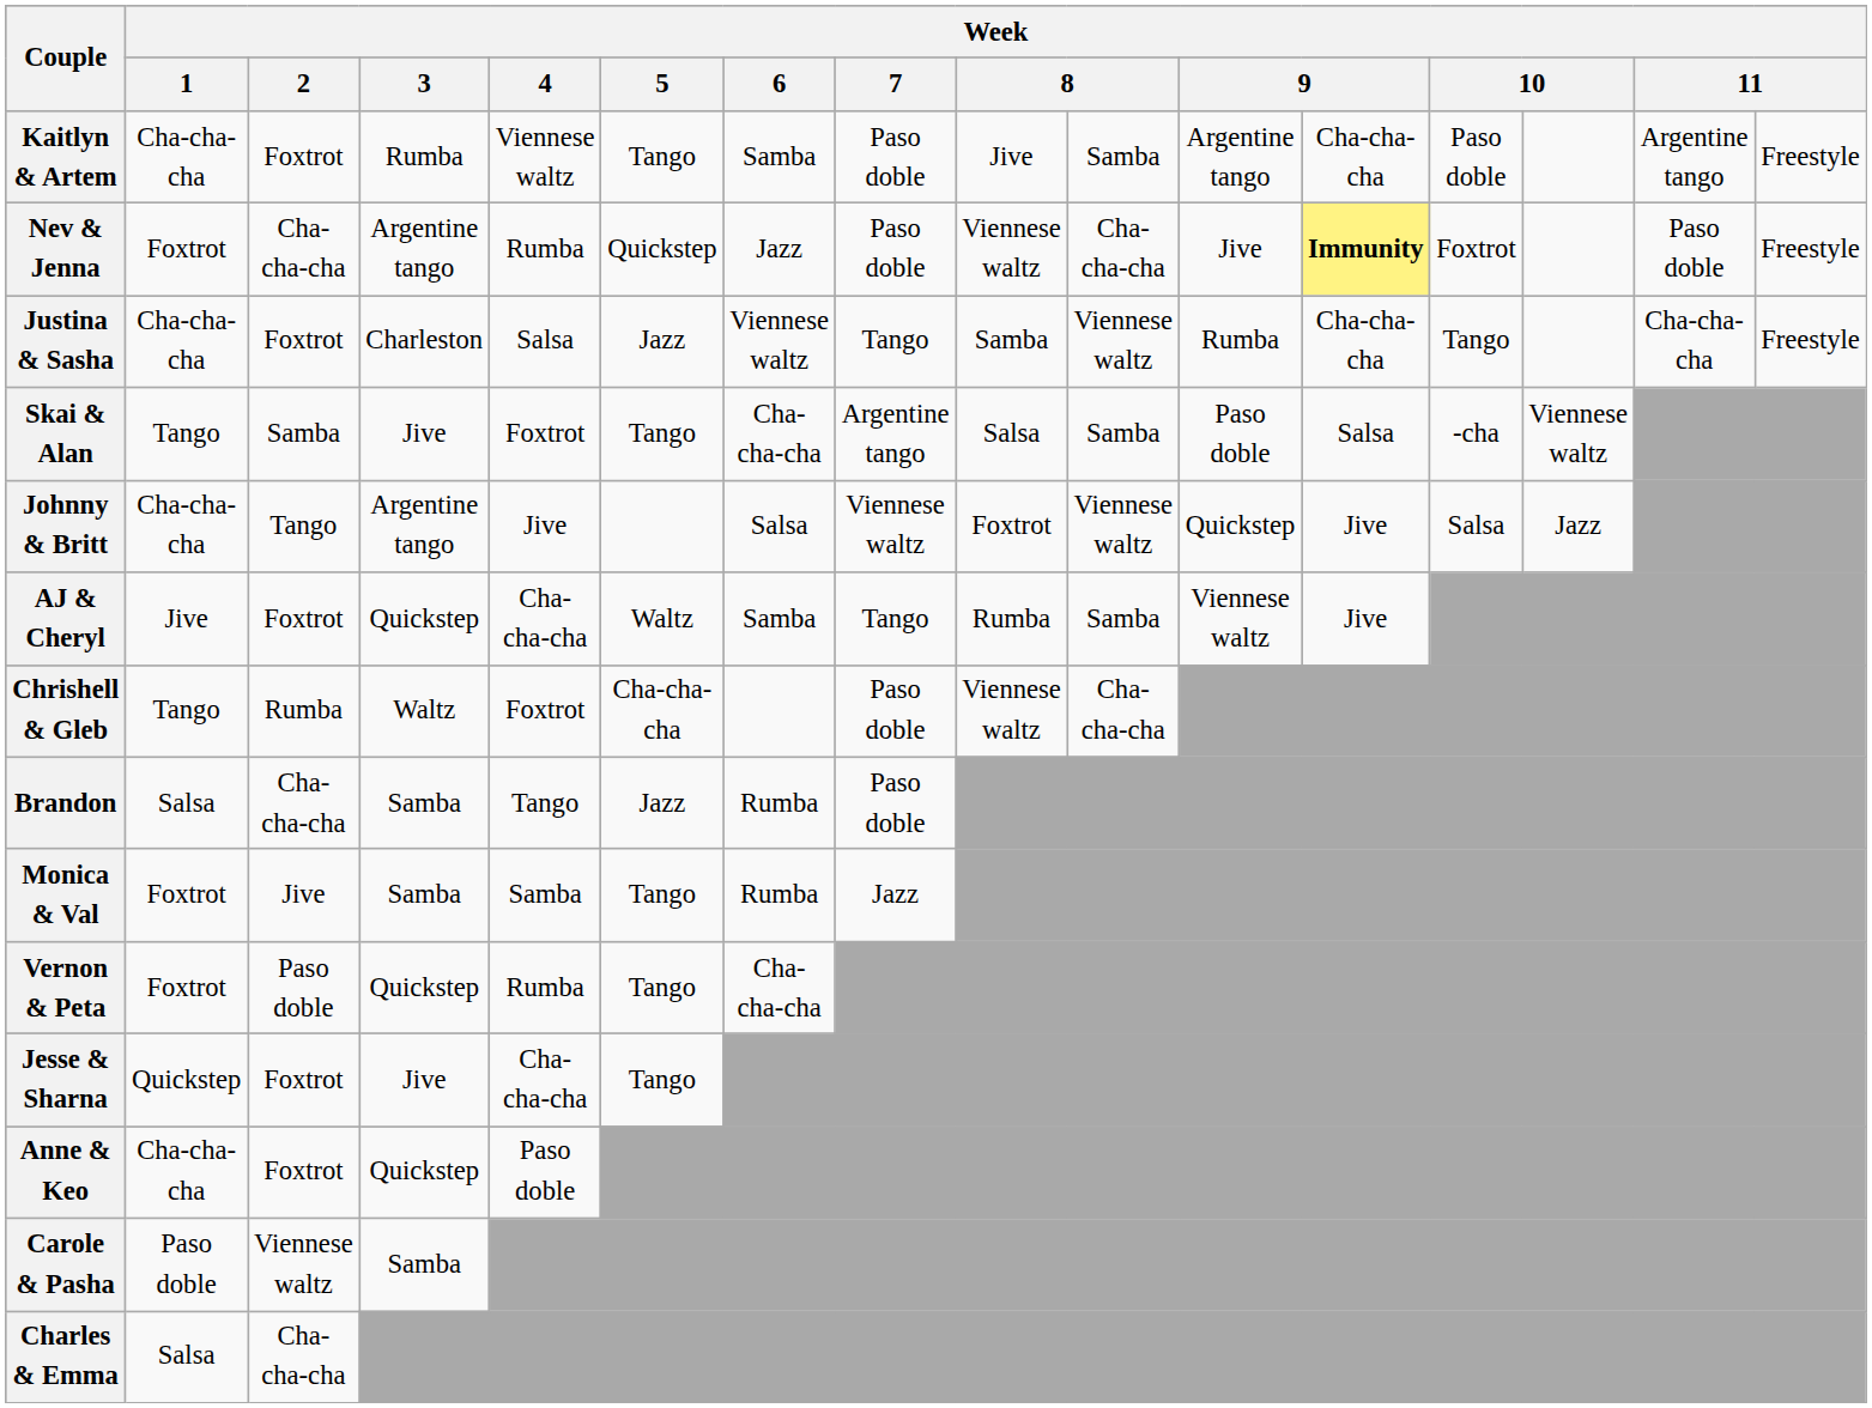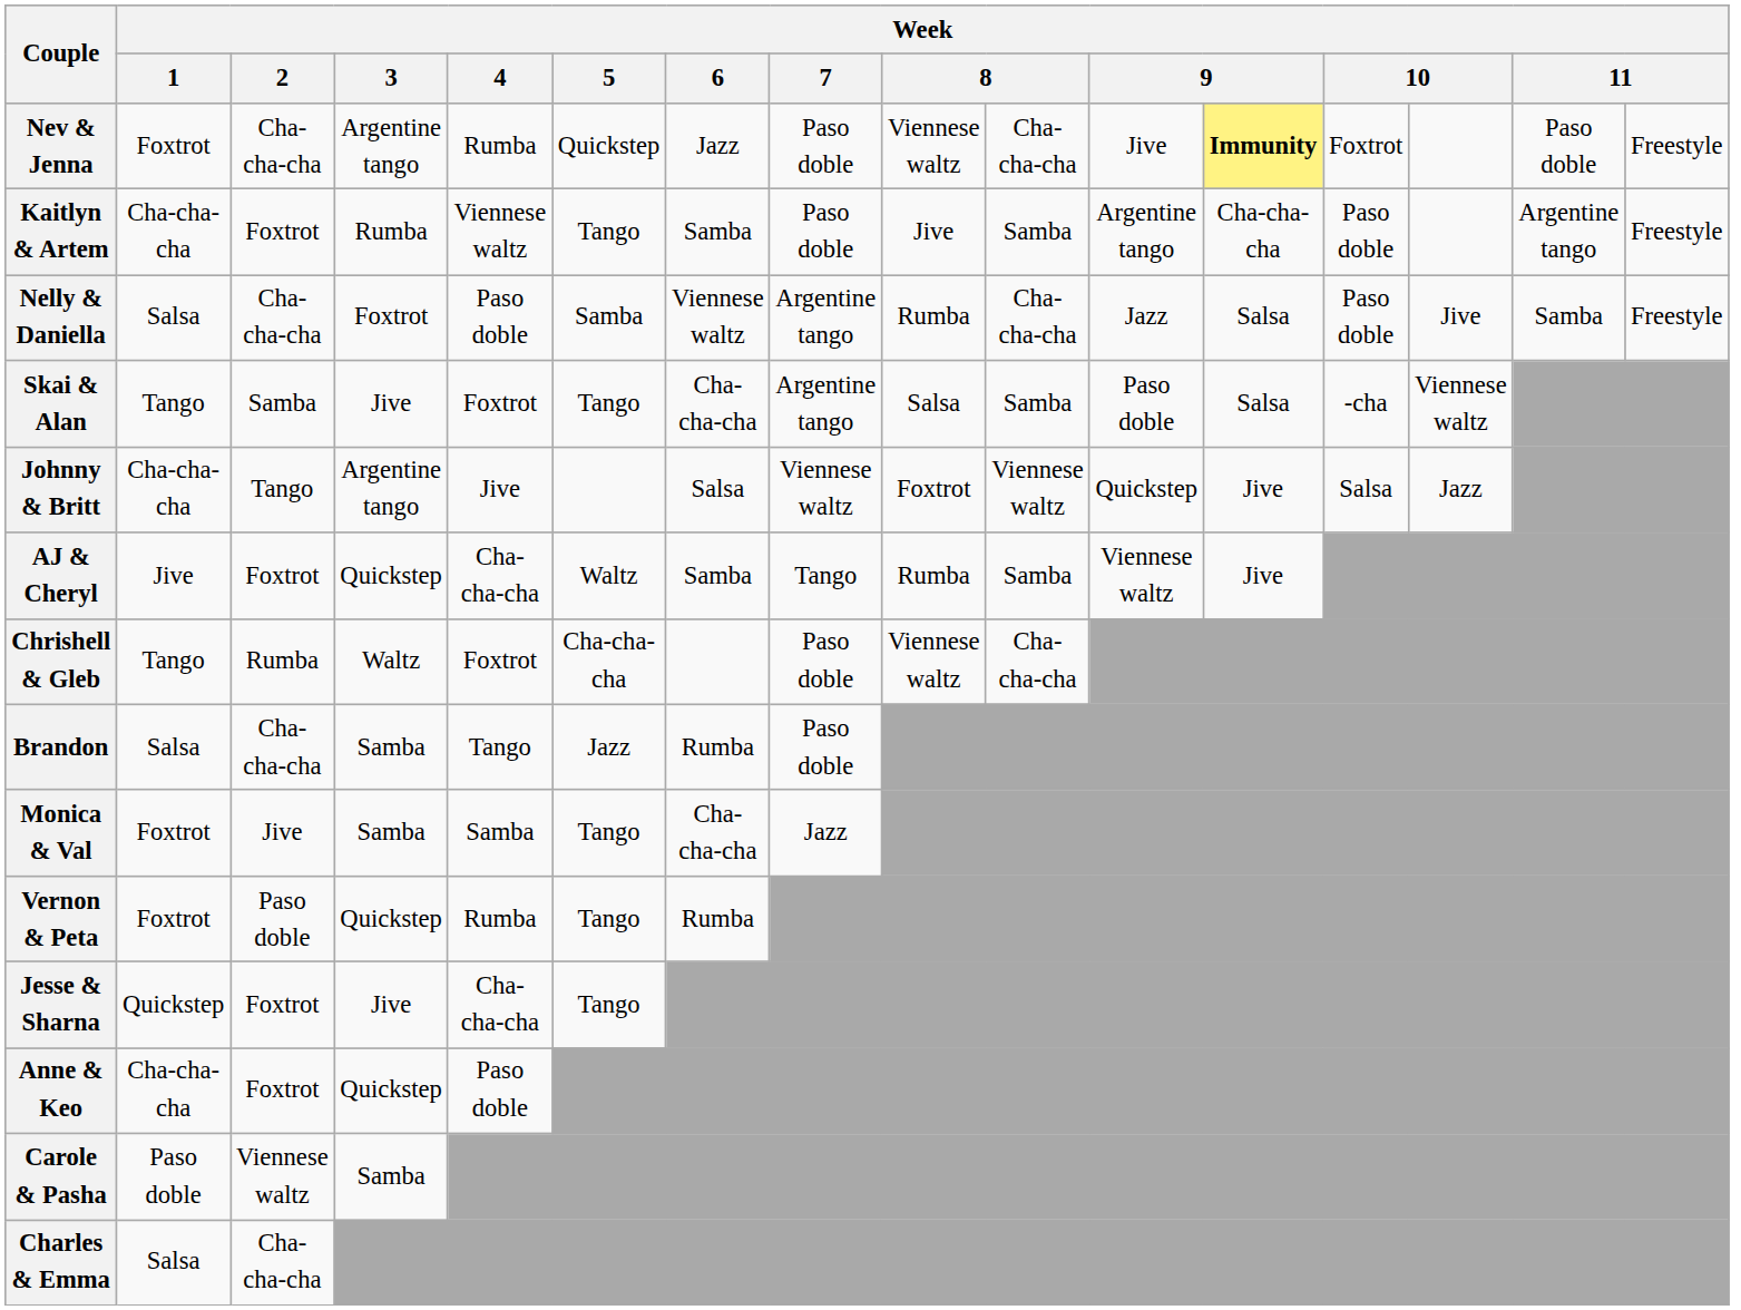 <table class="wikitable unsortable" style="text-align:center; font-size:85%; line-height:20px">
 <tr>
 <th scope="col" rowspan="2">Couple</th>
 <th colspan="15">Week</th>
 </tr>
 <tr>
 <th scope="col">1</th>
 <th scope="col">2</th>
 <th scope="col">3</th>
 <th scope="col">4</th>
 <th scope="col">5</th>
 <th scope="col">6</th>
 <th scope="col">7</th>
 <th colspan="2" scope="col">8</th>
 <th colspan="2" scope="col">9</th>
 <th colspan="2" scope="col">10</th>
 <th colspan="2" scope="col">11</th>
+</tr>
+<tr>
+<th scope="row">Nev & Jenna</th>
+<td>Foxtrot</td>
+<td>Cha-cha-cha</td>
+<td>Argentine tango</td>
+<td>Rumba</td>
+<td>Quickstep</td>
+<td>Jazz</td>
+<td>Paso doble</td>
+<td>Viennese waltz</td>
+<td>Cha-cha-cha</td>
+<td>Jive</td>
+<td bgcolor="fff383"><strong>Immunity</strong></td>
+<td>Foxtrot</td>
+<td></td>
+<td>Paso doble</td>
+<td>Freestyle</td>
 </tr>
 <tr>
 <th scope="row">Kaitlyn & Artem</th>
 <td>Cha-cha-cha</td>
 <td>Foxtrot</td>
 <td>Rumba</td>
 <td>Viennese waltz</td>
 <td>Tango</td>
 <td>Samba</td>
 <td>Paso doble</td>
 <td>Jive</td>
 <td>Samba</td>
 <td>Argentine tango</td>
 <td>Cha-cha-cha</td>
 <td>Paso doble</td>
 <td></td>
 <td>Argentine tango</td>
 <td>Freestyle</td>
 </tr>
 <tr>
-<th scope="row">Nev & Jenna</th>
+<th scope="row">Nelly & Daniella</th>
+<td>Salsa</td>
+<td>Cha-cha-cha</td>
 <td>Foxtrot</td>
-<td>Cha-cha-cha</td>
+<td>Paso doble</td>
+<td>Samba</td>
+<td>Viennese waltz</td>
 <td>Argentine tango</td>
 <td>Rumba</td>
-<td>Quickstep</td>
+<td>Cha-cha-cha</td>
 <td>Jazz</td>
+<td>Salsa</td>
 <td>Paso doble</td>
-<td>Viennese waltz</td>
-<td>Cha-cha-cha</td>
 <td>Jive</td>
-<td bgcolor="fff383"><strong>Immunity</strong></td>
-<td>Foxtrot</td>
-<td></td>
-<td>Paso doble</td>
-<td>Freestyle</td>
-</tr>
-<tr>
-<th scope="row">Justina & Sasha</th>
-<td>Cha-cha-cha</td>
-<td>Foxtrot</td>
-<td>Charleston</td>
-<td>Salsa</td>
-<td>Jazz</td>
-<td>Viennese waltz</td>
-<td>Tango</td>
 <td>Samba</td>
-<td>Viennese waltz</td>
-<td>Rumba</td>
-<td>Cha-cha-cha</td>
-<td>Tango</td>
-<td></td>
-<td>Cha-cha-cha</td>
 <td>Freestyle</td>
 </tr>
 <tr>
 <th scope="row">Skai & Alan</th>
 <td>Tango</td>
 <td>Samba</td>
 <td>Jive</td>
 <td>Foxtrot</td>
 <td>Tango</td>
 <td>Cha-cha-cha</td>
 <td>Argentine tango</td>
 <td>Salsa</td>
 <td>Samba</td>
 <td>Paso doble</td>
 <td>Salsa</td>
 <td>-cha</td>
 <td>Viennese waltz</td>
 <td colspan="2" style="background:darkgrey"></td>
 </tr>
 <tr>
 <th scope="row">Johnny & Britt</th>
 <td>Cha-cha-cha</td>
 <td>Tango</td>
 <td>Argentine tango</td>
 <td>Jive</td>
 <td></td>
 <td>Salsa</td>
 <td>Viennese waltz</td>
 <td>Foxtrot</td>
 <td>Viennese waltz</td>
 <td>Quickstep</td>
 <td>Jive</td>
 <td>Salsa</td>
 <td>Jazz</td>
 <td colspan="2" style="background:darkgrey"></td>
 </tr>
 <tr>
 <th scope="row">AJ & Cheryl</th>
 <td>Jive</td>
 <td>Foxtrot</td>
 <td>Quickstep</td>
 <td>Cha-cha-cha</td>
 <td>Waltz</td>
 <td>Samba</td>
 <td>Tango</td>
 <td>Rumba</td>
 <td>Samba</td>
 <td>Viennese waltz</td>
 <td>Jive</td>
 <td colspan="4" style="background:darkgrey"></td>
 </tr>
 <tr>
 <th scope="row">Chrishell & Gleb</th>
 <td>Tango</td>
 <td>Rumba</td>
 <td>Waltz</td>
 <td>Foxtrot</td>
 <td>Cha-cha-cha</td>
 <td></td>
 <td>Paso doble</td>
 <td>Viennese waltz</td>
 <td>Cha-cha-cha</td>
 <td colspan="6" style="background:darkgrey"></td>
 </tr>
 <tr>
 <th scope="row"> Brandon</th>
 <td>Salsa</td>
 <td>Cha-cha-cha</td>
 <td>Samba</td>
 <td>Tango</td>
 <td>Jazz</td>
 <td>Rumba</td>
 <td>Paso doble</td>
 <td colspan="8" style="background:darkgrey"></td>
 </tr>
 <tr>
 <th scope="row">Monica & Val</th>
 <td>Foxtrot</td>
 <td>Jive</td>
 <td>Samba</td>
 <td>Samba</td>
 <td>Tango</td>
-<td>Rumba</td>
+<td>Cha-cha-cha</td>
 <td>Jazz</td>
 <td colspan="8" style="background:darkgrey"></td>
 </tr>
 <tr>
 <th scope="row">Vernon & Peta</th>
 <td>Foxtrot</td>
 <td>Paso doble</td>
 <td>Quickstep</td>
 <td>Rumba</td>
 <td>Tango</td>
-<td>Cha-cha-cha</td>
+<td>Rumba</td>
 <td colspan="9" style="background:darkgrey"></td>
 </tr>
 <tr>
 <th scope="row">Jesse & Sharna</th>
 <td>Quickstep</td>
 <td>Foxtrot</td>
 <td>Jive</td>
 <td>Cha-cha-cha</td>
 <td>Tango</td>
 <td colspan="10" style="background:darkgrey"></td>
 </tr>
 <tr>
 <th scope="row">Anne & Keo</th>
 <td>Cha-cha-cha</td>
 <td>Foxtrot</td>
 <td>Quickstep</td>
 <td>Paso doble</td>
 <td colspan="11" style="background:darkgrey"></td>
 </tr>
 <tr>
 <th scope="row">Carole & Pasha</th>
 <td>Paso doble</td>
 <td>Viennese waltz</td>
 <td>Samba</td>
 <td colspan="12" style="background:darkgrey"></td>
 </tr>
 <tr>
 <th scope="row">Charles & Emma</th>
 <td>Salsa</td>
 <td>Cha-cha-cha</td>
 <td colspan="13" style="background:darkgrey"></td>
 </tr>
 </table>
